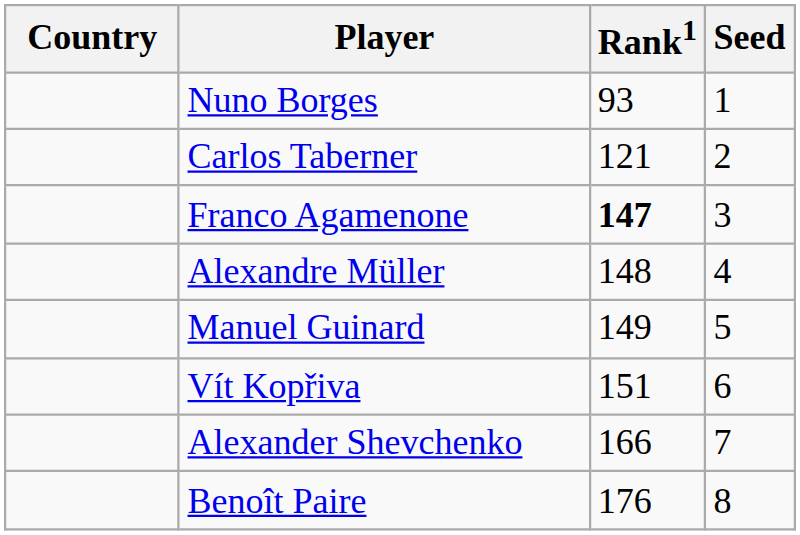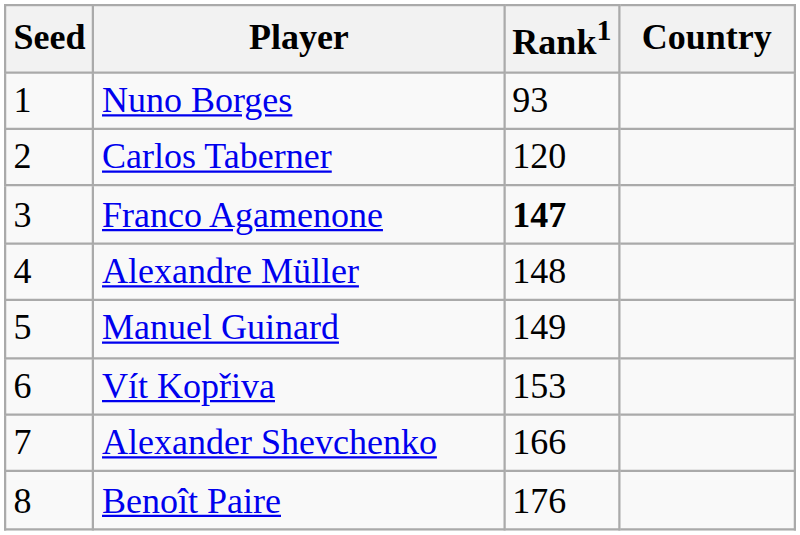 <table class="sortable wikitable">
 <tr>
-<th width="70">Country</th>
+<th>Seed</th>
 <th width="175">Player</th>
 <th>Rank<sup>1</sup></th>
-<th>Seed</th>
+<th width="70">Country</th>
 </tr>
 <tr>
-<td></td>
+<td>1</td>
 <td><a href='#'>Nuno Borges</a></td>
 <td>93</td>
-<td>1</td>
+<td></td>
 </tr>
 <tr>
+<td>2</td>
+<td><a href='#'>Carlos Taberner</a></td>
+<td>120</td>
 <td></td>
-<td><a href='#'>Carlos Taberner</a></td>
-<td>121</td>
-<td>2</td>
 </tr>
 <tr>
-<td></td>
+<td>3</td>
 <td><a href='#'>Franco Agamenone</a></td>
 <td><strong>147</strong></td>
-<td>3</td>
+<td></td>
 </tr>
 <tr>
-<td></td>
+<td>4</td>
 <td><a href='#'>Alexandre Müller</a></td>
 <td>148</td>
-<td>4</td>
+<td></td>
 </tr>
 <tr>
-<td></td>
+<td>5</td>
 <td><a href='#'>Manuel Guinard</a></td>
 <td>149</td>
-<td>5</td>
+<td></td>
 </tr>
 <tr>
+<td>6</td>
+<td><a href='#'>Vít Kopřiva</a></td>
+<td>153</td>
 <td></td>
-<td><a href='#'>Vít Kopřiva</a></td>
-<td>151</td>
-<td>6</td>
 </tr>
 <tr>
-<td></td>
+<td>7</td>
 <td><a href='#'>Alexander Shevchenko</a></td>
 <td>166</td>
-<td>7</td>
+<td></td>
 </tr>
 <tr>
-<td></td>
+<td>8</td>
 <td><a href='#'>Benoît Paire</a></td>
 <td>176</td>
-<td>8</td>
+<td></td>
 </tr>
 </table>
